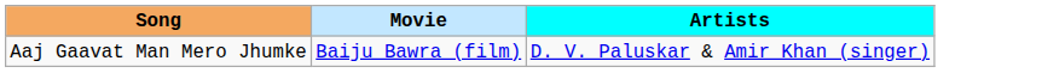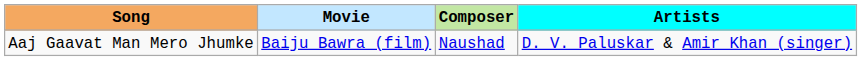 <table class="wikitable sortable">
 <tr>
 <th style="background:#f4a860">Song</th>
 <th style="background:#c2e7ff">Movie</th>
+<th style="background:#c2e7a3">Composer</th>
 <th style="background:#00ffff">Artists</th>
 </tr>
 <tr>
 <td>Aaj Gaavat Man Mero Jhumke</td>
 <td><a href='#'>Baiju Bawra (film)</a></td>
+<td><a href='#'>Naushad</a></td>
 <td><a href='#'>D. V. Paluskar</a> & <a href='#'>Amir Khan (singer)</a></td>
 </tr>
 </table>
